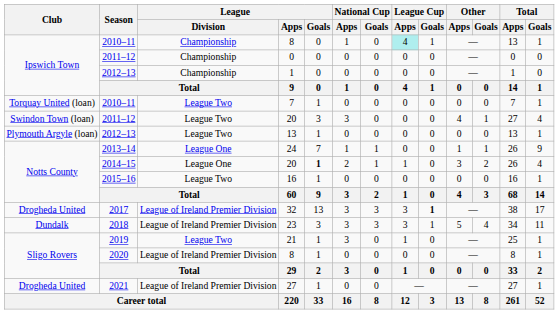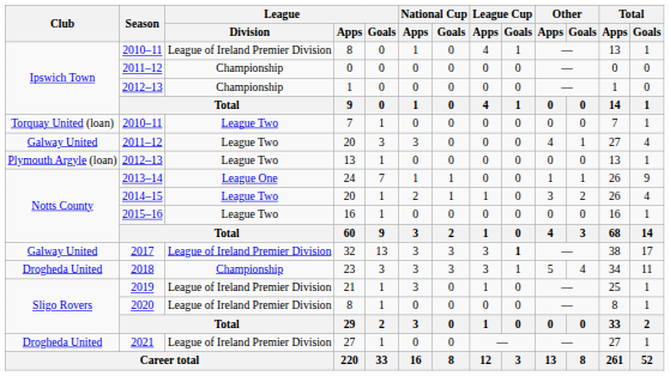 <table class="wikitable" style="text-align: center;">
 <tr>
 <th rowspan="2">Club</th>
 <th rowspan="2">Season</th>
 <th colspan="3">League</th>
 <th colspan="2">National Cup</th>
 <th colspan="2">League Cup</th>
 <th colspan="2">Other</th>
 <th colspan="2">Total</th>
 </tr>
 <tr>
 <th>Division</th>
 <th>Apps</th>
 <th>Goals</th>
 <th>Apps</th>
 <th>Goals</th>
 <th>Apps</th>
 <th>Goals</th>
 <th>Apps</th>
 <th>Goals</th>
 <th>Apps</th>
 <th>Goals</th>
 </tr>
 <tr>
 <td rowspan="4"><a href='#'>Ipswich Town</a></td>
 <td><a href='#'>2010–11</a></td>
-<td><a href='#'>Championship</a></td>
+<td>League of Ireland Premier Division</td>
 <td>8</td>
 <td>0</td>
 <td>1</td>
 <td>0</td>
-<td style="background: paleturquoise;">4</td>
+<td>4</td>
 <td>1</td>
 <td colspan="2">—</td>
 <td>13</td>
 <td>1</td>
 </tr>
 <tr>
 <td><a href='#'>2011–12</a></td>
 <td>Championship</td>
 <td>0</td>
 <td>0</td>
 <td>0</td>
 <td>0</td>
 <td>0</td>
 <td>0</td>
 <td colspan="2">—</td>
 <td>0</td>
 <td>0</td>
 </tr>
 <tr>
 <td><a href='#'>2012–13</a></td>
 <td>Championship</td>
 <td>1</td>
 <td>0</td>
 <td>0</td>
 <td>0</td>
 <td>0</td>
 <td>0</td>
 <td colspan="2">—</td>
 <td>1</td>
 <td>0</td>
 </tr>
 <tr>
 <th colspan=2>Total</th>
 <th>9</th>
 <th>0</th>
 <th>1</th>
 <th>0</th>
 <th>4</th>
 <th>1</th>
 <th>0</th>
 <th>0</th>
 <th>14</th>
 <th>1</th>
 </tr>
 <tr>
 <td><a href='#'>Torquay United</a> (loan)</td>
 <td><a href='#'>2010–11</a></td>
 <td><a href='#'>League Two</a></td>
 <td>7</td>
 <td>1</td>
 <td>0</td>
 <td>0</td>
 <td>0</td>
 <td>0</td>
 <td>0</td>
 <td>0</td>
 <td>7</td>
 <td>1</td>
 </tr>
 <tr>
-<td><a href='#'>Swindon Town</a> (loan)</td>
+<td><a href='#'>Galway United</a></td>
 <td><a href='#'>2011–12</a></td>
 <td>League Two</td>
 <td>20</td>
 <td>3</td>
 <td>3</td>
 <td>0</td>
 <td>0</td>
 <td>0</td>
 <td>4</td>
 <td>1</td>
 <td>27</td>
 <td>4</td>
 </tr>
 <tr>
 <td><a href='#'>Plymouth Argyle</a> (loan)</td>
 <td><a href='#'>2012–13</a></td>
 <td>League Two</td>
 <td>13</td>
 <td>1</td>
 <td>0</td>
 <td>0</td>
 <td>0</td>
 <td>0</td>
 <td>0</td>
 <td>0</td>
 <td>13</td>
 <td>1</td>
 </tr>
 <tr>
 <td rowspan="4"><a href='#'>Notts County</a></td>
 <td><a href='#'>2013–14</a></td>
 <td><a href='#'>League One</a></td>
 <td>24</td>
 <td>7</td>
 <td>1</td>
 <td>1</td>
 <td>0</td>
 <td>0</td>
 <td>1</td>
 <td>1</td>
 <td>26</td>
 <td>9</td>
 </tr>
 <tr>
 <td><a href='#'>2014–15</a></td>
-<td>League One</td>
+<td><a href='#'>League Two</a></td>
 <td>20</td>
-<td><strong>1</strong></td>
+<td>1</td>
 <td>2</td>
 <td>1</td>
 <td>1</td>
 <td>0</td>
 <td>3</td>
 <td>2</td>
 <td>26</td>
 <td>4</td>
 </tr>
 <tr>
 <td><a href='#'>2015–16</a></td>
 <td>League Two</td>
 <td>16</td>
 <td>1</td>
 <td>0</td>
 <td>0</td>
 <td>0</td>
 <td>0</td>
 <td>0</td>
 <td>0</td>
 <td>16</td>
 <td>1</td>
 </tr>
 <tr>
 <th colspan=2>Total</th>
 <th>60</th>
 <th>9</th>
 <th>3</th>
 <th>2</th>
 <th>1</th>
 <th>0</th>
 <th>4</th>
 <th>3</th>
 <th>68</th>
 <th>14</th>
 </tr>
 <tr>
-<td><a href='#'>Drogheda United</a></td>
+<td><a href='#'>Galway United</a></td>
 <td><a href='#'>2017</a></td>
 <td><a href='#'>League of Ireland Premier Division</a></td>
 <td>32</td>
 <td>13</td>
 <td>3</td>
 <td>3</td>
 <td>3</td>
 <td><strong>1</strong></td>
 <td colspan="2">—</td>
 <td>38</td>
 <td>17</td>
 </tr>
 <tr>
-<td><a href='#'>Dundalk</a></td>
+<td><a href='#'>Drogheda United</a></td>
 <td><a href='#'>2018</a></td>
-<td>League of Ireland Premier Division</td>
+<td><a href='#'>Championship</a></td>
 <td>23</td>
 <td>3</td>
 <td>3</td>
 <td>3</td>
 <td>3</td>
 <td>1</td>
 <td>5</td>
 <td>4</td>
 <td>34</td>
 <td>11</td>
 </tr>
 <tr>
 <td rowspan="3"><a href='#'>Sligo Rovers</a></td>
 <td><a href='#'>2019</a></td>
-<td><a href='#'>League Two</a></td>
+<td>League of Ireland Premier Division</td>
 <td>21</td>
 <td>1</td>
 <td>3</td>
 <td>0</td>
 <td>1</td>
 <td>0</td>
 <td colspan="2">—</td>
 <td>25</td>
 <td>1</td>
 </tr>
 <tr>
 <td><a href='#'>2020</a></td>
 <td>League of Ireland Premier Division</td>
 <td>8</td>
 <td>1</td>
 <td>0</td>
 <td>0</td>
 <td>0</td>
 <td>0</td>
 <td colspan="2">—</td>
 <td>8</td>
 <td>1</td>
 </tr>
 <tr>
 <th colspan=2>Total</th>
 <th>29</th>
 <th>2</th>
 <th>3</th>
 <th>0</th>
 <th>1</th>
 <th>0</th>
 <th>0</th>
 <th>0</th>
 <th>33</th>
 <th>2</th>
 </tr>
 <tr>
 <td><a href='#'>Drogheda United</a></td>
 <td><a href='#'>2021</a></td>
 <td>League of Ireland Premier Division</td>
 <td>27</td>
 <td>1</td>
 <td>0</td>
 <td>0</td>
 <td colspan="2">—</td>
 <td colspan="2">—</td>
 <td>27</td>
 <td>1</td>
 </tr>
 <tr>
 <th colspan="3">Career total</th>
 <th>220</th>
 <th>33</th>
 <th>16</th>
 <th>8</th>
 <th>12</th>
 <th>3</th>
 <th>13</th>
 <th>8</th>
 <th>261</th>
 <th>52</th>
 </tr>
 </table>
